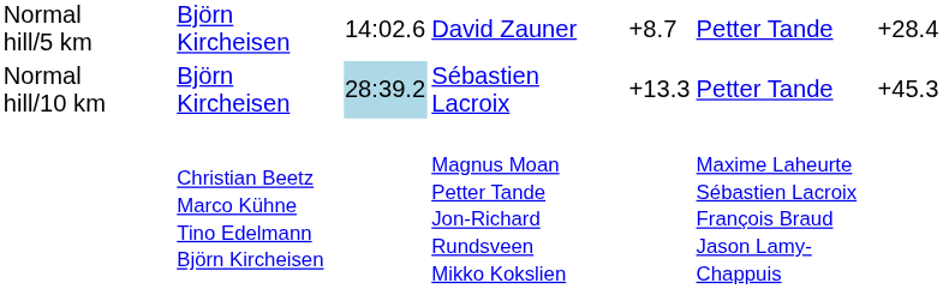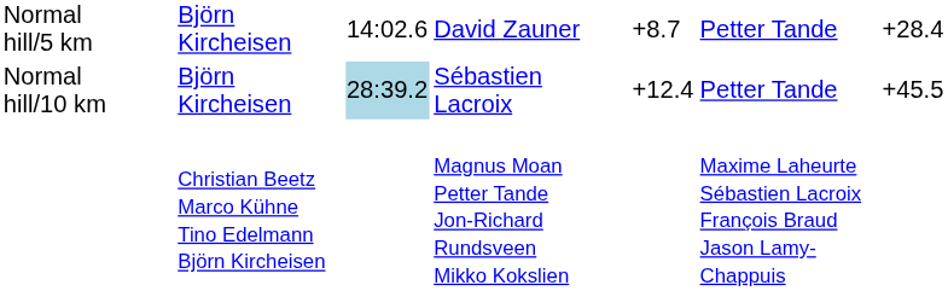 <table>
 <tr>
 <td>Normal hill/5 km</td>
 <td><a href='#'>Björn Kircheisen</a><br></td>
 <td>14:02.6</td>
 <td><a href='#'>David Zauner</a><br></td>
 <td>+8.7</td>
 <td><a href='#'>Petter Tande</a><br></td>
 <td>+28.4</td>
 </tr>
 <tr>
 <td>Normal hill/10 km</td>
 <td><a href='#'>Björn Kircheisen</a><br></td>
 <td style="background: lightblue;">28:39.2</td>
 <td><a href='#'>Sébastien Lacroix</a><br></td>
-<td>+13.3</td>
+<td>+12.4</td>
 <td><a href='#'>Petter Tande</a><br></td>
-<td>+45.3</td>
+<td>+45.5</td>
 </tr>
 <tr>
 <td></td>
 <td><br><small><a href='#'>Christian Beetz</a><br><a href='#'>Marco Kühne</a><br><a href='#'>Tino Edelmann</a><br><a href='#'>Björn Kircheisen</a></small></td>
 <td></td>
 <td><br><small><a href='#'>Magnus Moan</a><br><a href='#'>Petter Tande</a><br><a href='#'>Jon-Richard Rundsveen</a><br><a href='#'>Mikko Kokslien</a></small></td>
 <td></td>
 <td><br><small><a href='#'>Maxime Laheurte</a><br><a href='#'>Sébastien Lacroix</a><br><a href='#'>François Braud</a><br><a href='#'>Jason Lamy-Chappuis</a></small></td>
 <td></td>
 </tr>
 <tr>
 </tr>
 </table>
